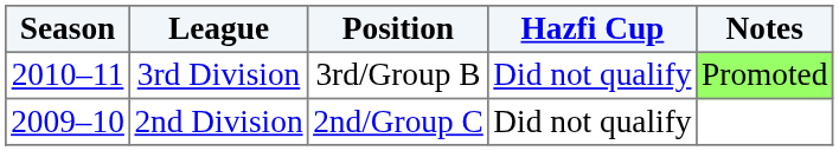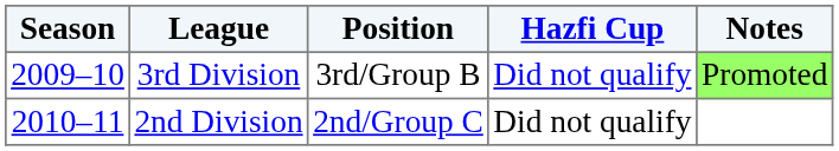 <table border="1" cellpadding="2" style="border-collapse:collapse; text-align:center; font-size:normal;">
 <tr style="background:#f0f6fa;">
 <th>Season</th>
 <th>League</th>
 <th>Position</th>
 <th><a href='#'>Hazfi Cup</a></th>
 <th>Notes</th>
 </tr>
 <tr>
-<td><a href='#'>2010–11</a></td>
+<td><a href='#'>2009–10</a></td>
 <td><a href='#'>3rd Division</a></td>
 <td>3rd/Group B</td>
 <td><a href='#'>Did not qualify</a></td>
 <td bgcolor=99FF66>Promoted</td>
 </tr>
 <tr>
-<td><a href='#'>2009–10</a></td>
+<td><a href='#'>2010–11</a></td>
 <td><a href='#'>2nd Division</a></td>
 <td><a href='#'>2nd/Group C</a></td>
 <td>Did not qualify</td>
 <td></td>
 </tr>
 </table>
